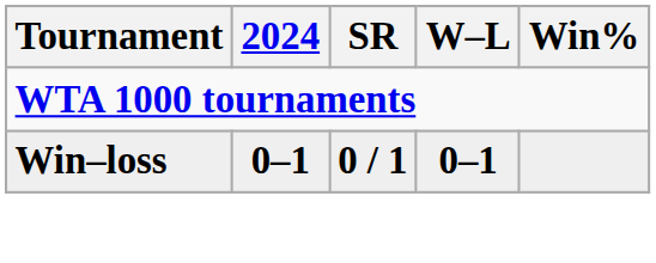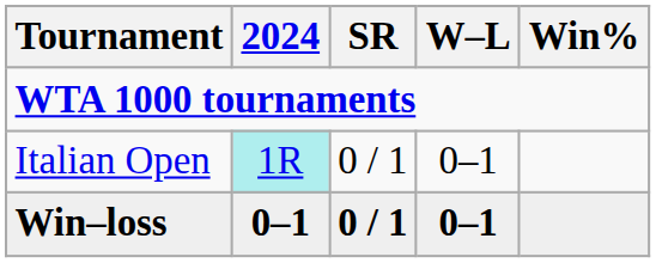 <table class=wikitable style=text-align:center>
 <tr>
 <th>Tournament</th>
 <th><a href='#'>2024</a></th>
 <th>SR</th>
 <th>W–L</th>
 <th>Win%</th>
 </tr>
 <tr>
 <td colspan="5" style="text-align:left"><strong><a href='#'>WTA 1000 tournaments</a></strong></td>
 </tr>
+<tr>
+<td style="text-align:left"><a href='#'>Italian Open</a></td>
+<td style="background:#afeeee"><a href='#'>1R</a></td>
+<td>0 / 1</td>
+<td>0–1</td>
+<td></td>
+</tr>
 <tr style="background:#efefef;font-weight:bold">
 <td style="text-align:left">Win–loss</td>
 <td>0–1</td>
 <td>0 / 1</td>
 <td>0–1</td>
 <td></td>
 </tr>
 </table>
